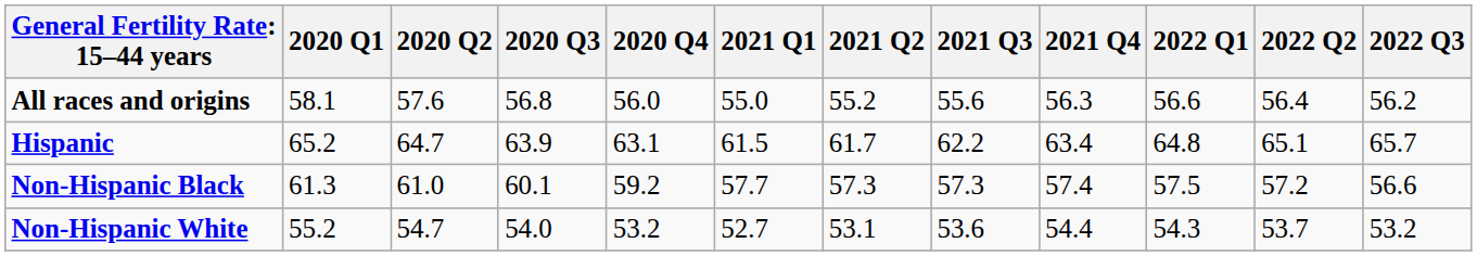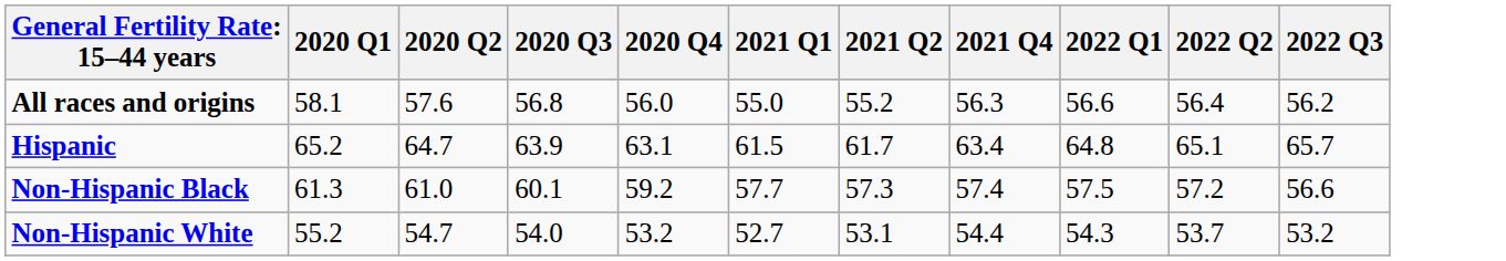 <table class="wikitable">
 <tr>
 <th><a href='#'>General Fertility Rate</a>:<br>15–44 years</th>
 <th>2020 Q1</th>
 <th>2020 Q2</th>
 <th>2020 Q3</th>
 <th>2020 Q4</th>
 <th>2021 Q1</th>
 <th>2021 Q2</th>
-<th>2021 Q3</th>
 <th>2021 Q4</th>
 <th>2022 Q1</th>
 <th>2022 Q2</th>
 <th>2022 Q3</th>
 </tr>
 <tr>
 <td><strong>All races and origins</strong></td>
 <td>58.1</td>
 <td>57.6</td>
 <td>56.8</td>
 <td>56.0</td>
 <td>55.0</td>
 <td>55.2</td>
-<td>55.6</td>
 <td>56.3</td>
 <td>56.6</td>
 <td>56.4</td>
 <td>56.2</td>
 </tr>
 <tr>
 <td><strong><a href='#'>Hispanic</a></strong></td>
 <td>65.2</td>
 <td>64.7</td>
 <td>63.9</td>
 <td>63.1</td>
 <td>61.5</td>
 <td>61.7</td>
-<td>62.2</td>
 <td>63.4</td>
 <td>64.8</td>
 <td>65.1</td>
 <td>65.7</td>
 </tr>
 <tr>
 <td><strong><a href='#'>Non-Hispanic Black</a></strong></td>
 <td>61.3</td>
 <td>61.0</td>
 <td>60.1</td>
 <td>59.2</td>
 <td>57.7</td>
-<td>57.3</td>
 <td>57.3</td>
 <td>57.4</td>
 <td>57.5</td>
 <td>57.2</td>
 <td>56.6</td>
 </tr>
 <tr>
 <td><strong><a href='#'>Non-Hispanic White</a></strong></td>
 <td>55.2</td>
 <td>54.7</td>
 <td>54.0</td>
 <td>53.2</td>
 <td>52.7</td>
 <td>53.1</td>
-<td>53.6</td>
 <td>54.4</td>
 <td>54.3</td>
 <td>53.7</td>
 <td>53.2</td>
 </tr>
 </table>
